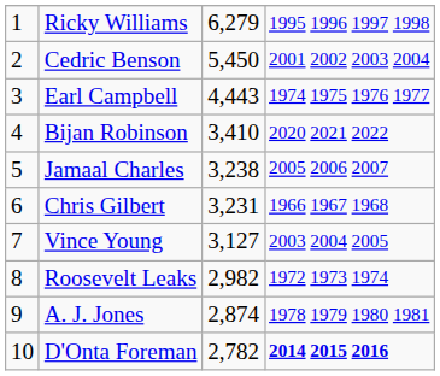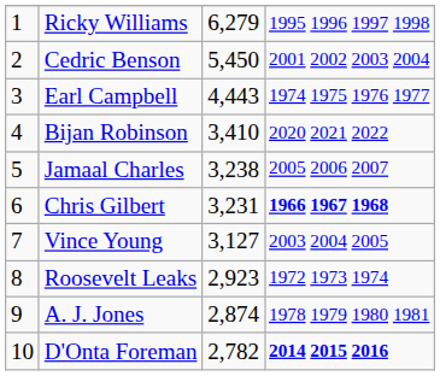 <table class="wikitable">
 <tr>
 </tr>
 <tr>
 <td>1</td>
 <td><a href='#'>Ricky Williams</a></td>
 <td>6,279</td>
 <td style="font-size:80%;"><a href='#'>1995</a> <a href='#'>1996</a> <a href='#'>1997</a> <a href='#'>1998</a></td>
 </tr>
 <tr>
 <td>2</td>
 <td><a href='#'>Cedric Benson</a></td>
 <td>5,450</td>
 <td style="font-size:80%;"><a href='#'>2001</a> <a href='#'>2002</a> <a href='#'>2003</a> <a href='#'>2004</a></td>
 </tr>
 <tr>
 <td>3</td>
 <td><a href='#'>Earl Campbell</a></td>
 <td>4,443</td>
 <td style="font-size:80%;"><a href='#'>1974</a> <a href='#'>1975</a> <a href='#'>1976</a> <a href='#'>1977</a></td>
 </tr>
 <tr>
 <td>4</td>
 <td><a href='#'>Bijan Robinson</a></td>
 <td>3,410</td>
 <td style="font-size:80%;"><a href='#'>2020</a> <a href='#'>2021</a> <a href='#'>2022</a></td>
 </tr>
 <tr>
 <td>5</td>
 <td><a href='#'>Jamaal Charles</a></td>
 <td>3,238</td>
 <td style="font-size:80%;"><a href='#'>2005</a> <a href='#'>2006</a> <a href='#'>2007</a></td>
 </tr>
 <tr>
 <td>6</td>
 <td><a href='#'>Chris Gilbert</a></td>
 <td>3,231</td>
-<td style="font-size:80%;"><a href='#'>1966</a> <a href='#'>1967</a> <a href='#'>1968</a></td>
+<td style="font-size:80%;"><strong><a href='#'>1966</a> <a href='#'>1967</a> <a href='#'>1968</a></strong></td>
 </tr>
 <tr>
 <td>7</td>
 <td><a href='#'>Vince Young</a></td>
 <td>3,127</td>
 <td style="font-size:80%;"><a href='#'>2003</a> <a href='#'>2004</a> <a href='#'>2005</a></td>
 </tr>
 <tr>
 <td>8</td>
 <td><a href='#'>Roosevelt Leaks</a></td>
-<td>2,982</td>
+<td>2,923</td>
 <td style="font-size:80%;"><a href='#'>1972</a> <a href='#'>1973</a> <a href='#'>1974</a></td>
 </tr>
 <tr>
 <td>9</td>
 <td><a href='#'>A. J. Jones</a></td>
 <td>2,874</td>
 <td style="font-size:80%;"><a href='#'>1978</a> <a href='#'>1979</a> <a href='#'>1980</a> <a href='#'>1981</a></td>
 </tr>
 <tr>
 <td>10</td>
 <td><a href='#'>D'Onta Foreman</a></td>
 <td>2,782</td>
 <td style="font-size:80%;"><strong><a href='#'>2014</a> <a href='#'>2015</a> <a href='#'>2016</a></strong></td>
 </tr>
 </table>
